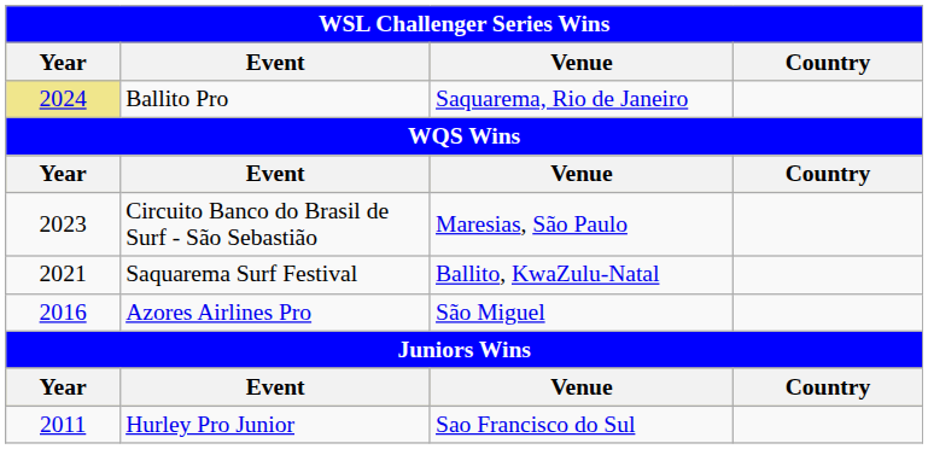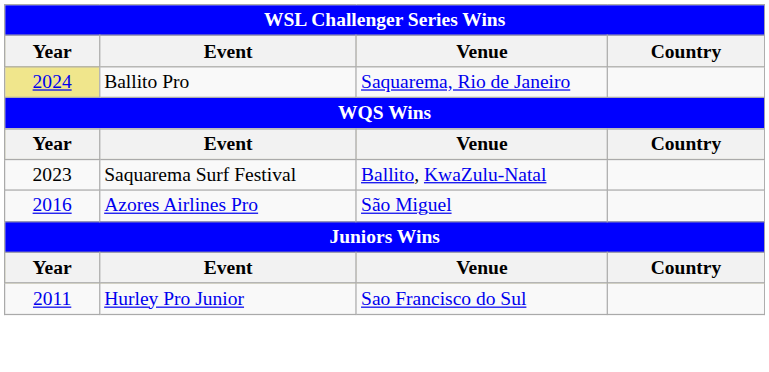 <table class="wikitable" style="width:100%;">
 <tr>
 <td colspan="4;" style="background: blue; color: white" align="center"><strong>WSL Challenger Series Wins</strong></td>
 </tr>
 <tr bgcolor="#bdb76b">
 <th>Year</th>
 <th>Event</th>
 <th>Venue</th>
 <th>Country</th>
 </tr>
 <tr>
 <td style="background: khaki; text-align:center"><a href='#'>2024</a></td>
 <td>Ballito Pro</td>
 <td><a href='#'>Saquarema, Rio de Janeiro</a></td>
 <td></td>
 </tr>
 <tr>
 <td colspan=4; style="background: blue; color: white" align="center"><strong>WQS Wins</strong></td>
 </tr>
 <tr bgcolor=#bdb76b>
 <th>Year</th>
 <th width=   33.8%>Event</th>
 <th width=     33%>Venue</th>
 <th>Country</th>
 </tr>
 <tr>
 <td style=text-align:center>2023</td>
-<td>Circuito Banco do Brasil de Surf - São Sebastião</td>
-<td><a href='#'>Maresias</a>, <a href='#'>São Paulo</a></td>
-<td></td>
-</tr>
-<tr>
-<td style=text-align:center>2021</td>
 <td>Saquarema Surf Festival</td>
 <td><a href='#'>Ballito</a>, <a href='#'>KwaZulu-Natal</a></td>
 <td></td>
 </tr>
 <tr>
 <td style=text-align:center><a href='#'>2016</a></td>
 <td><a href='#'>Azores Airlines Pro</a></td>
 <td><a href='#'>São Miguel</a></td>
 <td></td>
 </tr>
 <tr>
 <td colspan=4; style="background: blue; color: white" align="center"><strong>Juniors Wins</strong></td>
 </tr>
 <tr bgcolor=#bdb76b>
 <th>Year</th>
 <th width=   33.8%>Event</th>
 <th width=     33%>Venue</th>
 <th>Country</th>
 </tr>
 <tr>
 <td style=text-align:center><a href='#'>2011</a></td>
 <td><a href='#'>Hurley Pro Junior</a></td>
 <td><a href='#'>Sao Francisco do Sul</a></td>
 <td></td>
 </tr>
 </table>
